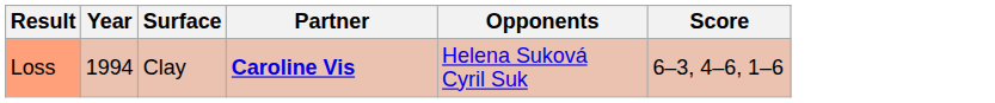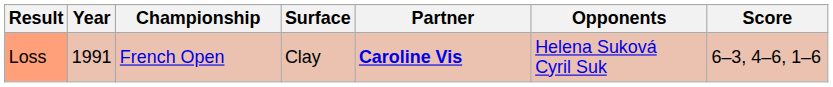 <table class="sortable wikitable">
 <tr>
 <th>Result</th>
 <th>Year</th>
+<th style="width:140px">Championship</th>
 <th style="width:50px">Surface</th>
 <th style="width:150px">Partner</th>
 <th style="width:150px">Opponents</th>
 <th style="width:100px"  class="unsortable">Score</th>
 </tr>
 <tr style="background:#ebc2af;">
 <td style="background:#ffa07a;">Loss</td>
-<td>1994</td>
+<td>1991</td>
+<td><a href='#'>French Open</a></td>
 <td>Clay</td>
 <td><strong> <a href='#'>Caroline Vis</a></strong></td>
 <td> <a href='#'>Helena Suková</a><br> <a href='#'>Cyril Suk</a></td>
 <td>6–3, 4–6, 1–6</td>
 </tr>
 </table>
